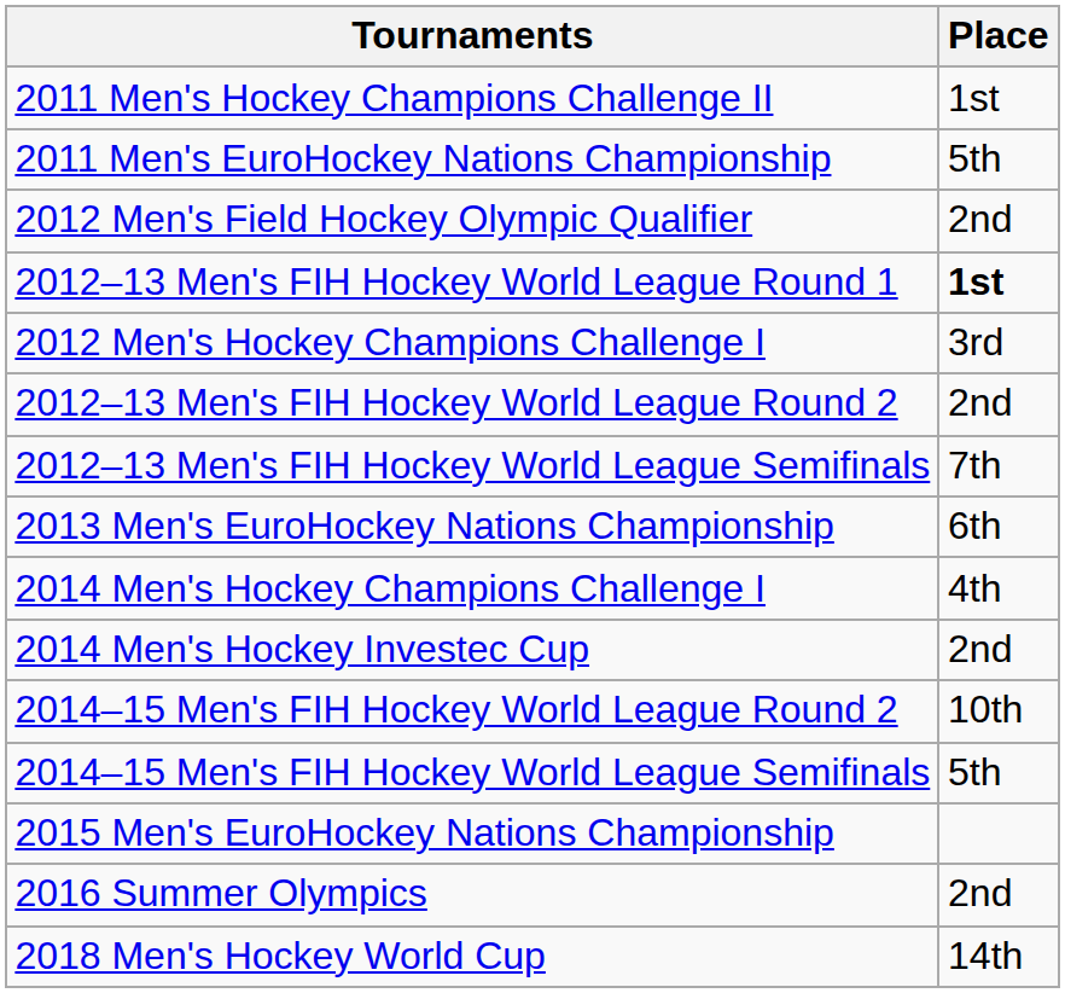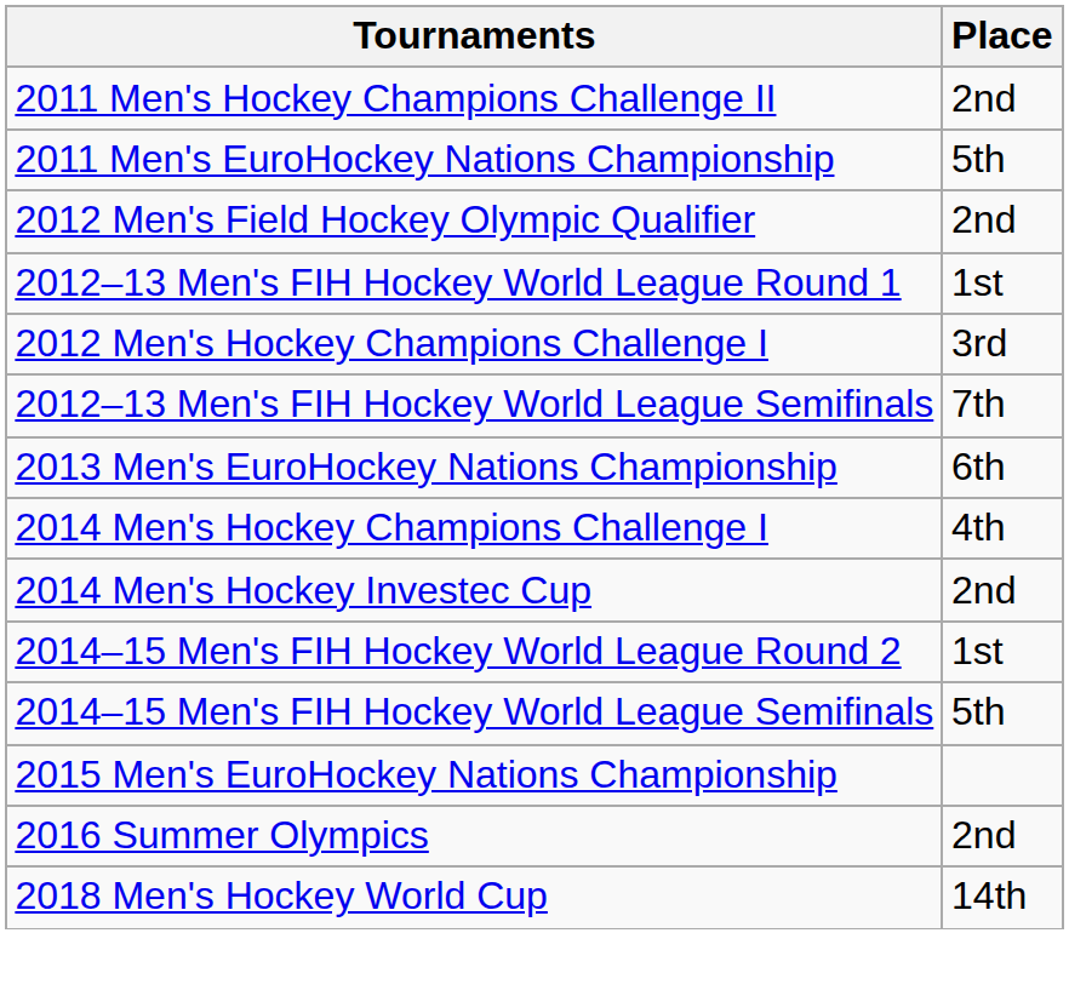 <table class="wikitable collapsible">
 <tr>
 <th>Tournaments</th>
 <th>Place</th>
 </tr>
 <tr>
 <td><a href='#'>2011 Men's Hockey Champions Challenge II</a></td>
-<td>1st</td>
+<td>2nd</td>
 </tr>
 <tr>
 <td><a href='#'>2011 Men's EuroHockey Nations Championship</a></td>
 <td>5th</td>
 </tr>
 <tr>
 <td><a href='#'>2012 Men's Field Hockey Olympic Qualifier</a></td>
 <td>2nd</td>
 </tr>
 <tr>
 <td><a href='#'>2012–13 Men's FIH Hockey World League Round 1</a></td>
-<td><strong>1st</strong></td>
+<td>1st</td>
 </tr>
 <tr>
 <td><a href='#'>2012 Men's Hockey Champions Challenge I</a></td>
 <td>3rd</td>
-</tr>
-<tr>
-<td><a href='#'>2012–13 Men's FIH Hockey World League Round 2</a></td>
-<td>2nd</td>
 </tr>
 <tr>
 <td><a href='#'>2012–13 Men's FIH Hockey World League Semifinals</a></td>
 <td>7th</td>
 </tr>
 <tr>
 <td><a href='#'>2013 Men's EuroHockey Nations Championship</a></td>
 <td>6th</td>
 </tr>
 <tr>
 <td><a href='#'>2014 Men's Hockey Champions Challenge I</a></td>
 <td>4th</td>
 </tr>
 <tr>
 <td><a href='#'>2014 Men's Hockey Investec Cup</a></td>
 <td>2nd</td>
 </tr>
 <tr>
 <td><a href='#'>2014–15 Men's FIH Hockey World League Round 2</a></td>
-<td>10th</td>
+<td>1st</td>
 </tr>
 <tr>
 <td><a href='#'>2014–15 Men's FIH Hockey World League Semifinals</a></td>
 <td>5th</td>
 </tr>
 <tr>
 <td><a href='#'>2015 Men's EuroHockey Nations Championship</a></td>
 <td></td>
 </tr>
 <tr>
 <td><a href='#'>2016 Summer Olympics</a></td>
 <td>2nd</td>
 </tr>
 <tr>
 <td><a href='#'>2018 Men's Hockey World Cup</a></td>
 <td>14th</td>
 </tr>
 <tr>
 </tr>
 </table>
